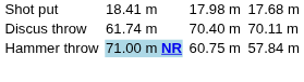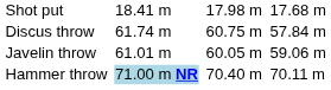 <table>
 <tr>
 <td>Shot put</td>
 <td></td>
 <td>18.41 m</td>
 <td></td>
 <td>17.98 m</td>
 <td></td>
 <td>17.68 m</td>
 </tr>
 <tr>
 <td>Discus throw</td>
 <td></td>
 <td>61.74 m</td>
 <td></td>
-<td>70.40 m</td>
+<td>60.75 m</td>
 <td></td>
-<td>70.11 m</td>
+<td>57.84 m</td>
+</tr>
+<tr>
+<td>Javelin throw</td>
+<td></td>
+<td>61.01 m</td>
+<td></td>
+<td>60.05 m</td>
+<td></td>
+<td>59.06 m</td>
 </tr>
 <tr>
 <td>Hammer throw</td>
 <td></td>
 <td style="background: lightblue;">71.00 m <strong><a href='#'>NR</a></strong></td>
 <td></td>
-<td>60.75 m</td>
+<td>70.40 m</td>
 <td></td>
-<td>57.84 m</td>
+<td>70.11 m</td>
 </tr>
 </table>
